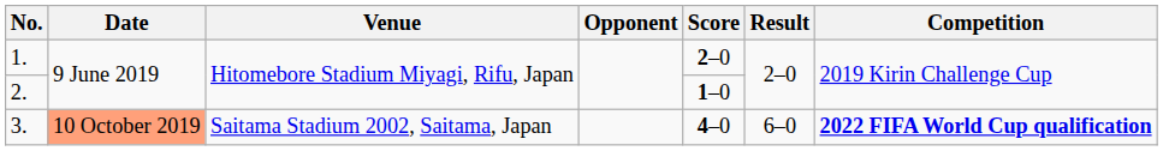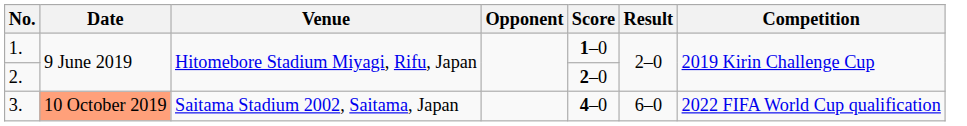 <table class="wikitable" style="font-size:100%;">
 <tr>
 <th>No.</th>
 <th>Date</th>
 <th>Venue</th>
 <th>Opponent</th>
 <th>Score</th>
 <th>Result</th>
 <th>Competition</th>
 </tr>
 <tr>
 <td>1.</td>
 <td rowspan="2">9 June 2019</td>
 <td rowspan="2"><a href='#'>Hitomebore Stadium Miyagi</a>, <a href='#'>Rifu</a>, Japan</td>
 <td rowspan="2"></td>
-<td align=center><strong>2</strong>–0</td>
+<td align=center><strong>1</strong>–0</td>
 <td rowspan="2" style="text-align:center">2–0</td>
 <td rowspan="2"><a href='#'>2019 Kirin Challenge Cup</a></td>
 </tr>
 <tr>
 <td>2.</td>
-<td align=center><strong>1</strong>–0</td>
+<td align=center><strong>2</strong>–0</td>
 </tr>
 <tr>
 <td>3.</td>
 <td style="background: lightsalmon;">10 October 2019</td>
 <td><a href='#'>Saitama Stadium 2002</a>, <a href='#'>Saitama</a>, Japan</td>
 <td></td>
 <td align=center><strong>4</strong>–0</td>
 <td style="text-align:center">6–0</td>
-<td><strong><a href='#'>2022 FIFA World Cup qualification</a></strong></td>
+<td><a href='#'>2022 FIFA World Cup qualification</a></td>
 </tr>
 </table>
